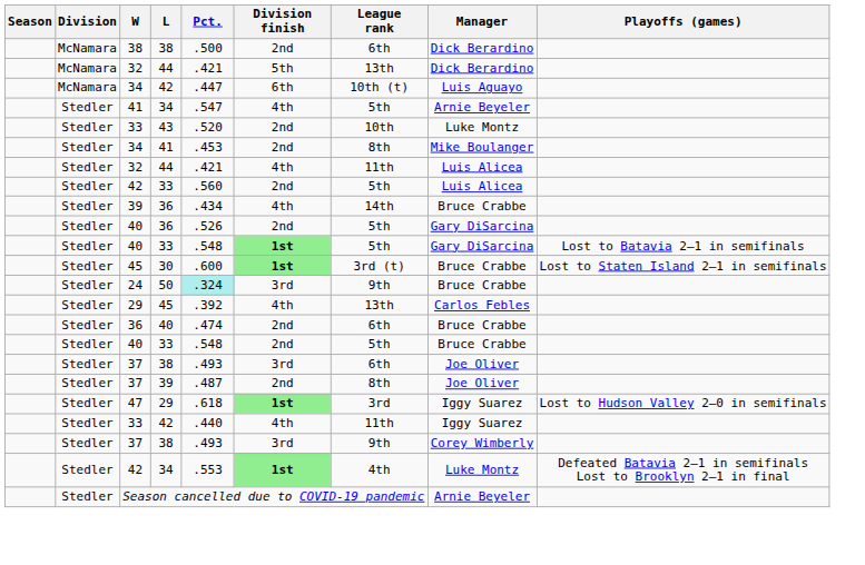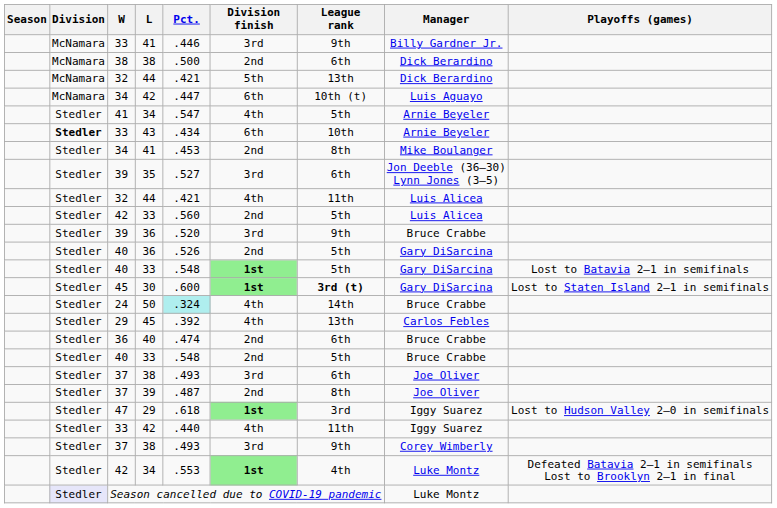 <table class="wikitable" style="font-size:95%;">
 <tr>
 <th>Season</th>
 <th>Division</th>
 <th>W</th>
 <th>L</th>
 <th><a href='#'>Pct.</a></th>
 <th>Division<br>finish</th>
 <th>League<br>rank</th>
 <th>Manager</th>
 <th>Playoffs (games)</th>
+</tr>
+<tr align=center>
+<td>  </td>
+<td>McNamara</td>
+<td>33</td>
+<td>41</td>
+<td>.446</td>
+<td>3rd</td>
+<td>9th</td>
+<td><a href='#'>Billy Gardner Jr.</a></td>
+<td></td>
 </tr>
 <tr align=center>
 <td></td>
 <td>McNamara</td>
 <td>38</td>
 <td>38</td>
 <td>.500</td>
 <td>2nd</td>
 <td>6th</td>
 <td><a href='#'>Dick Berardino</a></td>
 <td></td>
 </tr>
 <tr align=center>
 <td></td>
 <td>McNamara</td>
 <td>32</td>
 <td>44</td>
 <td>.421</td>
 <td>5th</td>
 <td>13th</td>
 <td><a href='#'>Dick Berardino</a></td>
 <td></td>
 </tr>
 <tr align=center>
 <td></td>
 <td>McNamara</td>
 <td>34</td>
 <td>42</td>
 <td>.447</td>
 <td>6th</td>
 <td>10th (t)</td>
 <td><a href='#'>Luis Aguayo</a></td>
 <td></td>
 </tr>
 <tr align=center>
 <td></td>
 <td>Stedler</td>
 <td>41</td>
 <td>34</td>
 <td>.547</td>
 <td>4th</td>
 <td>5th</td>
 <td><a href='#'>Arnie Beyeler</a></td>
 <td></td>
 </tr>
 <tr align=center>
 <td></td>
-<td>Stedler</td>
+<td><strong>Stedler</strong></td>
 <td>33</td>
 <td>43</td>
-<td>.520</td>
-<td>2nd</td>
+<td>.434</td>
+<td>6th</td>
 <td>10th</td>
-<td>Luke Montz</td>
+<td><a href='#'>Arnie Beyeler</a></td>
 <td></td>
 </tr>
 <tr align=center>
 <td></td>
 <td>Stedler</td>
 <td>34</td>
 <td>41</td>
 <td>.453</td>
 <td>2nd</td>
 <td>8th</td>
 <td><a href='#'>Mike Boulanger</a></td>
+<td></td>
+</tr>
+<tr align=center>
+<td></td>
+<td>Stedler</td>
+<td>39</td>
+<td>35</td>
+<td>.527</td>
+<td>3rd</td>
+<td>6th</td>
+<td><a href='#'>Jon Deeble</a> (36–30)<br><a href='#'>Lynn Jones</a> (3–5)</td>
 <td></td>
 </tr>
 <tr align=center>
 <td></td>
 <td>Stedler</td>
 <td>32</td>
 <td>44</td>
 <td>.421</td>
 <td>4th</td>
 <td>11th</td>
 <td><a href='#'>Luis Alicea</a></td>
 <td></td>
 </tr>
 <tr align=center>
 <td></td>
 <td>Stedler</td>
 <td>42</td>
 <td>33</td>
 <td>.560</td>
 <td>2nd</td>
 <td>5th</td>
 <td><a href='#'>Luis Alicea</a></td>
 <td></td>
 </tr>
 <tr align=center>
 <td></td>
 <td>Stedler</td>
 <td>39</td>
 <td>36</td>
-<td>.434</td>
-<td>4th</td>
-<td>14th</td>
+<td>.520</td>
+<td>3rd</td>
+<td>9th</td>
 <td>Bruce Crabbe</td>
 <td></td>
 </tr>
 <tr align=center>
 <td></td>
 <td>Stedler</td>
 <td>40</td>
 <td>36</td>
 <td>.526</td>
 <td>2nd</td>
 <td>5th</td>
 <td><a href='#'>Gary DiSarcina</a></td>
 <td></td>
 </tr>
 <tr align=center>
 <td></td>
 <td>Stedler</td>
 <td>40</td>
 <td>33</td>
 <td>.548</td>
 <td bgcolor=lightgreen><strong>1st</strong></td>
 <td>5th</td>
 <td><a href='#'>Gary DiSarcina</a></td>
 <td>Lost to <a href='#'>Batavia</a> 2–1 in semifinals</td>
 </tr>
 <tr align=center>
 <td></td>
 <td>Stedler</td>
 <td>45</td>
 <td>30</td>
 <td>.600</td>
 <td bgcolor=lightgreen><strong>1st</strong></td>
-<td>3rd (t)</td>
-<td>Bruce Crabbe</td>
+<td><strong>3rd (t)</strong></td>
+<td><a href='#'>Gary DiSarcina</a></td>
 <td>Lost to <a href='#'>Staten Island</a> 2–1 in semifinals</td>
 </tr>
 <tr align=center>
 <td></td>
 <td>Stedler</td>
 <td>24</td>
 <td>50</td>
 <td style="background: paleturquoise;">.324</td>
-<td>3rd</td>
-<td>9th</td>
+<td>4th</td>
+<td>14th</td>
 <td>Bruce Crabbe</td>
 <td></td>
 </tr>
 <tr align=center>
 <td></td>
 <td>Stedler</td>
 <td>29</td>
 <td>45</td>
 <td>.392</td>
 <td>4th</td>
 <td>13th</td>
 <td><a href='#'>Carlos Febles</a></td>
 <td></td>
 </tr>
 <tr align=center>
 <td></td>
 <td>Stedler</td>
 <td>36</td>
 <td>40</td>
 <td>.474</td>
 <td>2nd</td>
 <td>6th</td>
 <td>Bruce Crabbe</td>
 <td></td>
 </tr>
 <tr align=center>
 <td></td>
 <td>Stedler</td>
 <td>40</td>
 <td>33</td>
 <td>.548</td>
 <td>2nd</td>
 <td>5th</td>
 <td>Bruce Crabbe</td>
 <td></td>
 </tr>
 <tr align=center>
 <td></td>
 <td>Stedler</td>
 <td>37</td>
 <td>38</td>
 <td>.493</td>
 <td>3rd</td>
 <td>6th</td>
 <td><a href='#'>Joe Oliver</a></td>
 <td></td>
 </tr>
 <tr align=center>
 <td></td>
 <td>Stedler</td>
 <td>37</td>
 <td>39</td>
 <td>.487</td>
 <td>2nd</td>
 <td>8th</td>
 <td><a href='#'>Joe Oliver</a></td>
 <td></td>
 </tr>
 <tr align=center>
 <td></td>
 <td>Stedler</td>
 <td>47</td>
 <td>29</td>
 <td>.618</td>
 <td bgcolor=lightgreen><strong>1st</strong></td>
 <td>3rd</td>
 <td>Iggy Suarez</td>
 <td>Lost to <a href='#'>Hudson Valley</a> 2–0 in semifinals</td>
 </tr>
 <tr align=center>
 <td></td>
 <td>Stedler</td>
 <td>33</td>
 <td>42</td>
 <td>.440</td>
 <td>4th</td>
 <td>11th</td>
 <td>Iggy Suarez</td>
 <td></td>
 </tr>
 <tr align=center>
 <td></td>
 <td>Stedler</td>
 <td>37</td>
 <td>38</td>
 <td>.493</td>
 <td>3rd</td>
 <td>9th</td>
 <td><a href='#'>Corey Wimberly</a></td>
 <td></td>
 </tr>
 <tr align=center>
 <td></td>
 <td>Stedler</td>
 <td>42</td>
 <td>34</td>
 <td>.553</td>
 <td bgcolor=lightgreen><strong>1st</strong></td>
 <td>4th</td>
 <td><a href='#'>Luke Montz</a></td>
 <td>Defeated <a href='#'>Batavia</a> 2–1 in semifinals<br>Lost to  <a href='#'>Brooklyn</a> 2–1 in final</td>
 </tr>
 <tr align=center>
 <td></td>
-<td>Stedler</td>
+<td style="background: lavender;">Stedler</td>
 <td colspan=5 align=center><em>Season cancelled due to <a href='#'>COVID-19 pandemic</a></em></td>
-<td><a href='#'>Arnie Beyeler</a></td>
+<td>Luke Montz</td>
 <td></td>
 </tr>
 </table>
